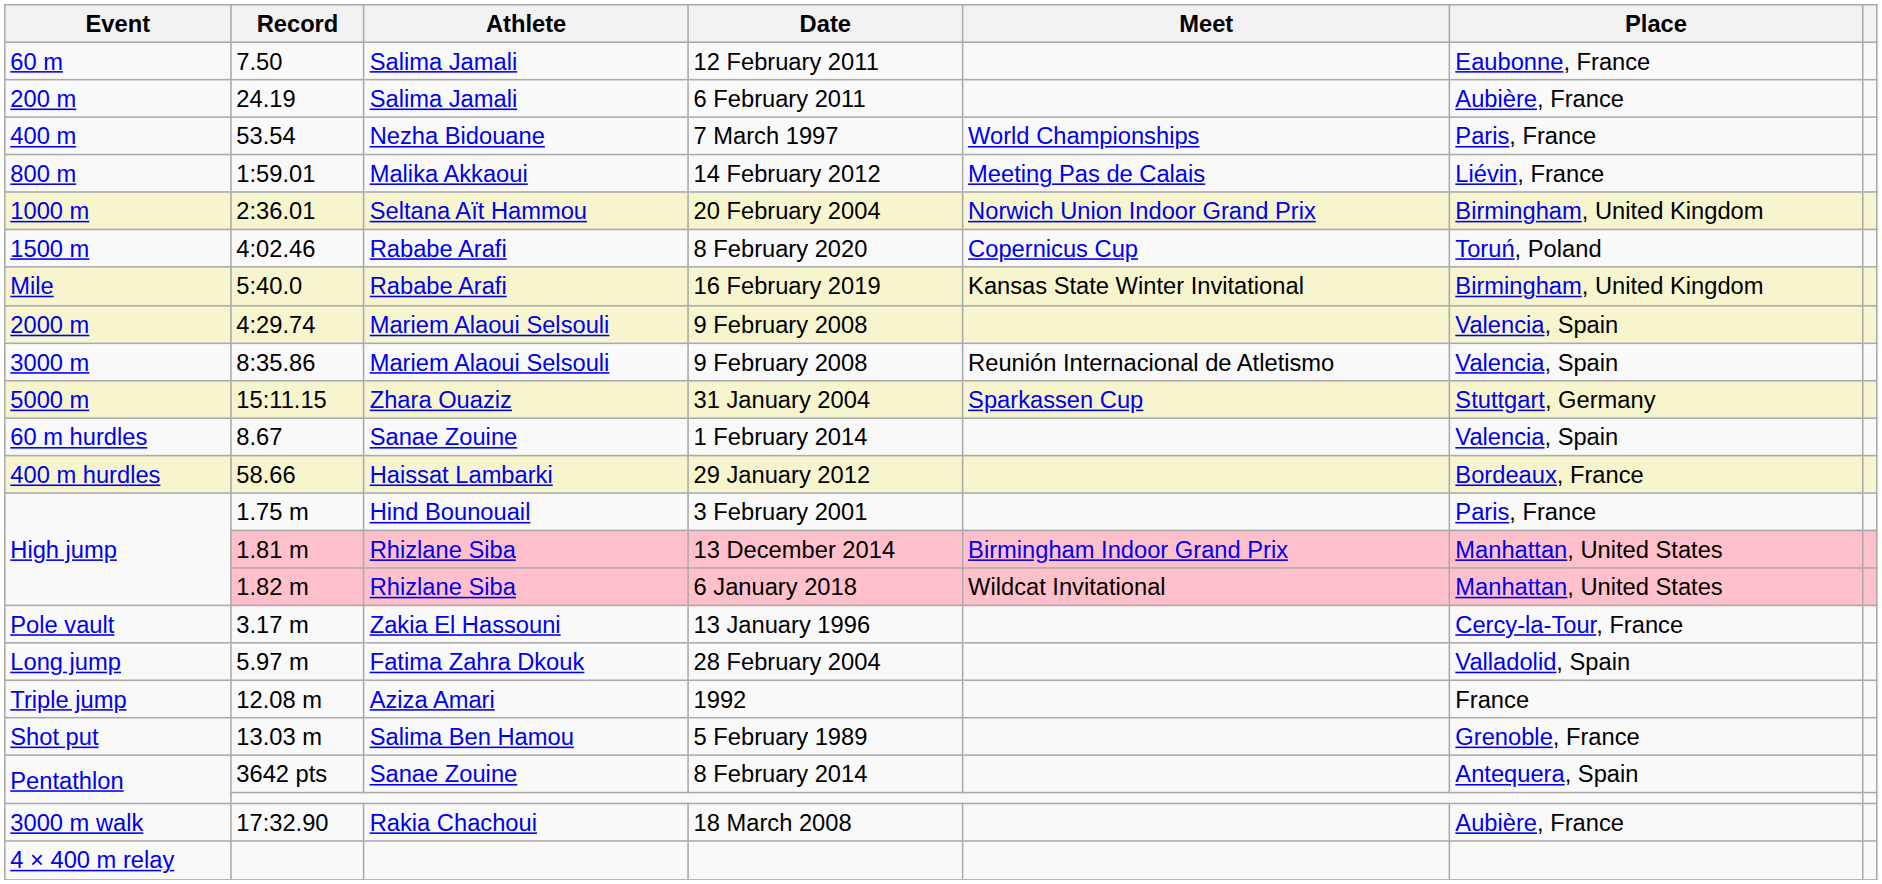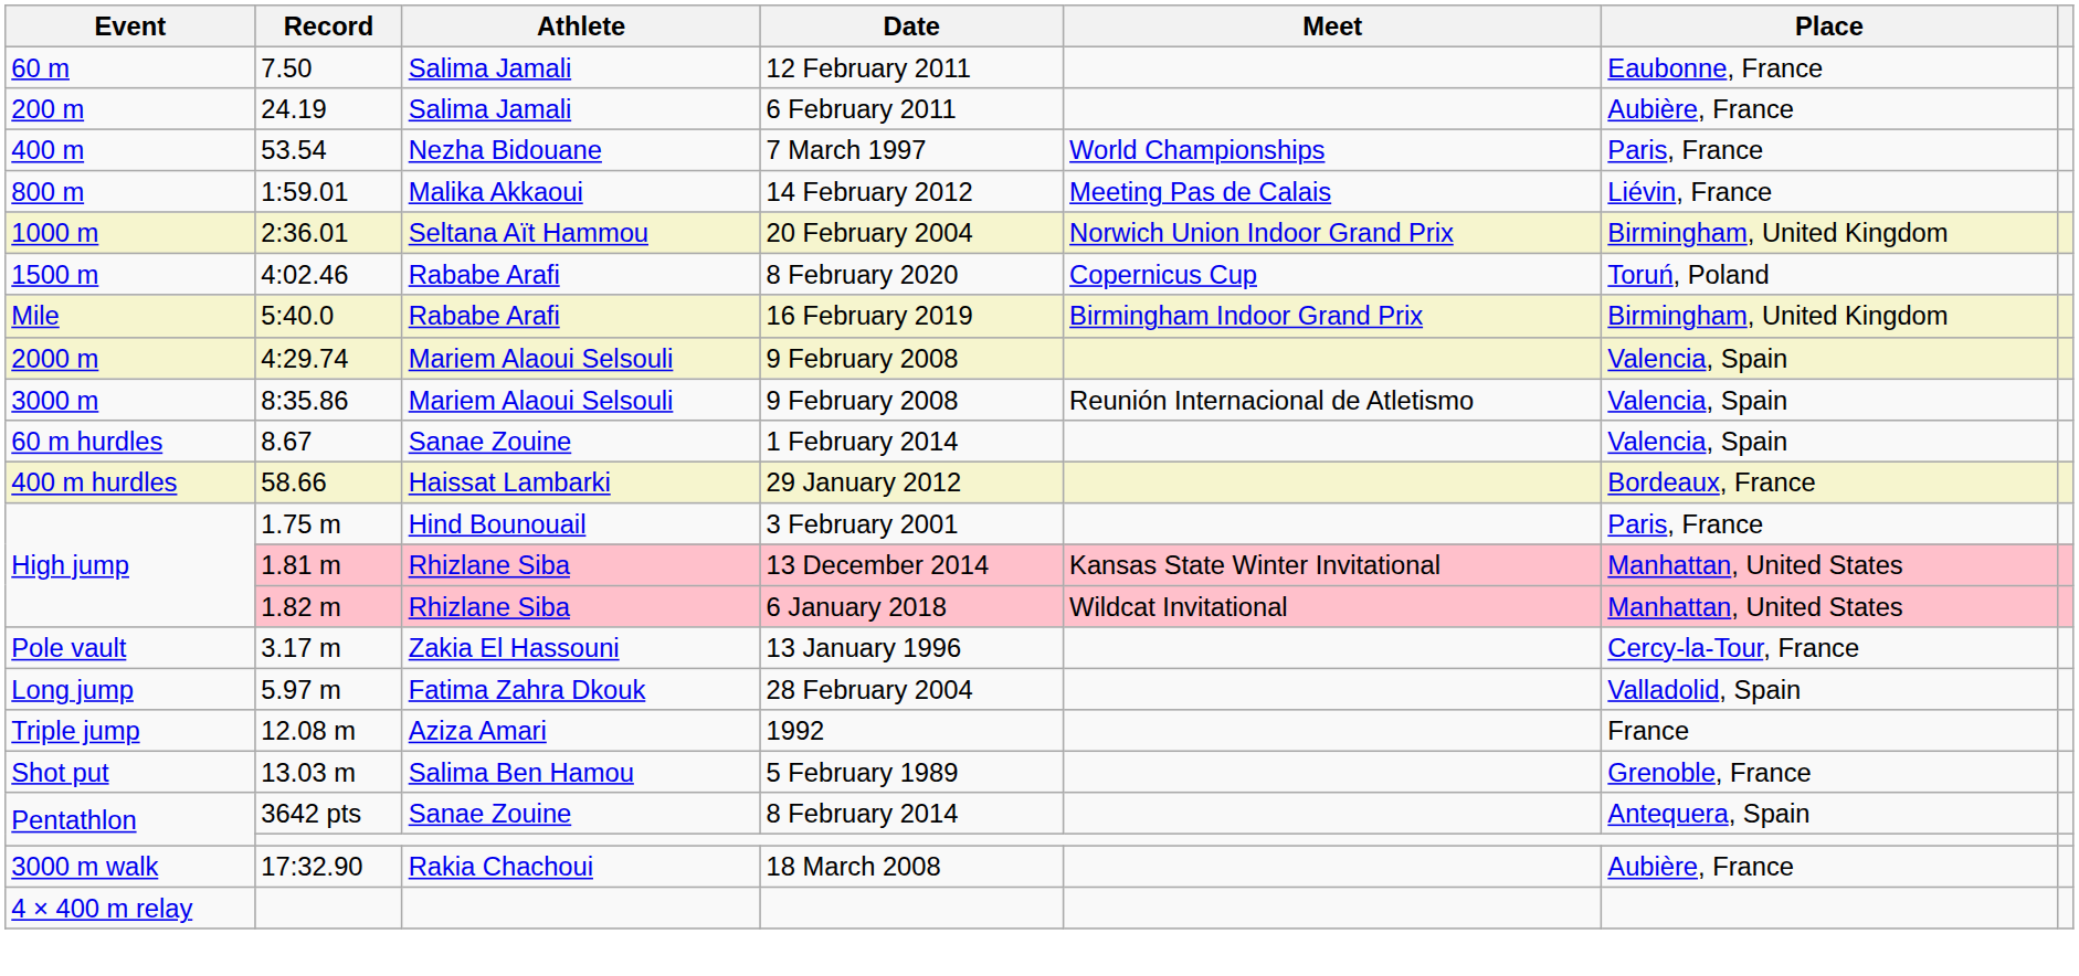 <table class="wikitable" style="font-size:95%; width: 95%;">
 <tr>
 <th>Event</th>
 <th>Record</th>
 <th>Athlete</th>
 <th>Date</th>
 <th>Meet</th>
 <th>Place</th>
 <th></th>
 </tr>
 <tr>
 <td><a href='#'>60 m</a></td>
 <td>7.50</td>
 <td><a href='#'>Salima Jamali</a></td>
 <td>12 February 2011</td>
 <td></td>
 <td><a href='#'>Eaubonne</a>, France</td>
 <td></td>
 </tr>
 <tr>
 <td><a href='#'>200 m</a></td>
 <td>24.19</td>
 <td><a href='#'>Salima Jamali</a></td>
 <td>6 February 2011</td>
 <td></td>
 <td><a href='#'>Aubière</a>, France</td>
 </tr>
 <tr>
 <td><a href='#'>400 m</a></td>
 <td>53.54</td>
 <td><a href='#'>Nezha Bidouane</a></td>
 <td>7 March 1997</td>
 <td><a href='#'>World Championships</a></td>
 <td><a href='#'>Paris</a>, France</td>
 <td></td>
 </tr>
 <tr>
 <td><a href='#'>800 m</a></td>
 <td>1:59.01</td>
 <td><a href='#'>Malika Akkaoui</a></td>
 <td>14 February 2012</td>
 <td><a href='#'>Meeting Pas de Calais</a></td>
 <td><a href='#'>Liévin</a>, France</td>
 <td></td>
 </tr>
 <tr style="background:#f6F5CE;">
 <td><a href='#'>1000 m</a></td>
 <td>2:36.01</td>
 <td><a href='#'>Seltana Aït Hammou</a></td>
 <td>20 February 2004</td>
 <td><a href='#'>Norwich Union Indoor Grand Prix</a></td>
 <td><a href='#'>Birmingham</a>, United Kingdom</td>
 <td></td>
 </tr>
 <tr>
 <td><a href='#'>1500 m</a></td>
 <td>4:02.46</td>
 <td><a href='#'>Rababe Arafi</a></td>
 <td>8 February 2020</td>
 <td><a href='#'>Copernicus Cup</a></td>
 <td><a href='#'>Toruń</a>, Poland</td>
 <td></td>
 </tr>
 <tr style="background:#f6F5CE;">
 <td><a href='#'>Mile</a></td>
 <td>5:40.0</td>
 <td><a href='#'>Rababe Arafi</a></td>
 <td>16 February 2019</td>
-<td>Kansas State Winter Invitational</td>
+<td><a href='#'>Birmingham Indoor Grand Prix</a></td>
 <td><a href='#'>Birmingham</a>, United Kingdom</td>
 <td></td>
 </tr>
 <tr style="background:#f6F5CE;">
 <td><a href='#'>2000 m</a></td>
 <td>4:29.74</td>
 <td><a href='#'>Mariem Alaoui Selsouli</a></td>
 <td>9 February 2008</td>
 <td></td>
 <td><a href='#'>Valencia</a>, Spain</td>
 <td></td>
 </tr>
 <tr>
 <td><a href='#'>3000 m</a></td>
 <td>8:35.86</td>
 <td><a href='#'>Mariem Alaoui Selsouli</a></td>
 <td>9 February 2008</td>
 <td>Reunión Internacional de Atletismo</td>
 <td><a href='#'>Valencia</a>, Spain</td>
-<td></td>
-</tr>
-<tr style="background:#f6F5CE;">
-<td><a href='#'>5000 m</a></td>
-<td>15:11.15</td>
-<td><a href='#'>Zhara Ouaziz</a></td>
-<td>31 January 2004</td>
-<td><a href='#'>Sparkassen Cup</a></td>
-<td><a href='#'>Stuttgart</a>, Germany</td>
 <td></td>
 </tr>
 <tr>
 <td><a href='#'>60 m hurdles</a></td>
 <td>8.67</td>
 <td><a href='#'>Sanae Zouine</a></td>
 <td>1 February 2014</td>
 <td></td>
 <td><a href='#'>Valencia</a>, Spain</td>
 <td></td>
 </tr>
 <tr style="background:#f6F5CE;">
 <td><a href='#'>400 m hurdles</a></td>
 <td>58.66</td>
 <td><a href='#'>Haissat Lambarki</a></td>
 <td>29 January 2012</td>
 <td></td>
 <td><a href='#'>Bordeaux</a>, France</td>
 <td></td>
 </tr>
 <tr>
 <td rowspan=3><a href='#'>High jump</a></td>
 <td>1.75 m</td>
 <td><a href='#'>Hind Bounouail</a></td>
 <td>3 February 2001</td>
 <td></td>
 <td><a href='#'>Paris</a>, France</td>
 <td></td>
 </tr>
 <tr style="background:pink">
 <td>1.81 m</td>
 <td><a href='#'>Rhizlane Siba</a></td>
 <td>13 December 2014</td>
-<td><a href='#'>Birmingham Indoor Grand Prix</a></td>
+<td>Kansas State Winter Invitational</td>
 <td><a href='#'>Manhattan</a>, United States</td>
 <td></td>
 </tr>
 <tr style="background:pink">
 <td>1.82 m</td>
 <td><a href='#'>Rhizlane Siba</a></td>
 <td>6 January 2018</td>
 <td>Wildcat Invitational</td>
 <td><a href='#'>Manhattan</a>, United States</td>
 <td></td>
 </tr>
 <tr>
 <td><a href='#'>Pole vault</a></td>
 <td>3.17 m</td>
 <td><a href='#'>Zakia El Hassouni</a></td>
 <td>13 January 1996</td>
 <td></td>
 <td><a href='#'>Cercy-la-Tour</a>, France</td>
 <td></td>
 </tr>
 <tr>
 <td><a href='#'>Long jump</a></td>
 <td>5.97 m</td>
 <td><a href='#'>Fatima Zahra Dkouk</a></td>
 <td>28 February 2004</td>
 <td></td>
 <td><a href='#'>Valladolid</a>, Spain</td>
 <td></td>
 </tr>
 <tr>
 <td><a href='#'>Triple jump</a></td>
 <td>12.08 m</td>
 <td><a href='#'>Aziza Amari</a></td>
 <td>1992</td>
 <td></td>
 <td>France</td>
 <td></td>
 </tr>
 <tr>
 <td><a href='#'>Shot put</a></td>
 <td>13.03 m</td>
 <td><a href='#'>Salima Ben Hamou</a></td>
 <td>5 February 1989</td>
 <td></td>
 <td><a href='#'>Grenoble</a>, France</td>
 <td></td>
 </tr>
 <tr>
 <td rowspan=2><a href='#'>Pentathlon</a></td>
 <td>3642 pts</td>
 <td><a href='#'>Sanae Zouine</a></td>
 <td>8 February 2014</td>
 <td></td>
 <td><a href='#'>Antequera</a>, Spain</td>
 <td></td>
 </tr>
 <tr>
 <td colspan=5></td>
 <td></td>
 </tr>
 <tr>
 <td><a href='#'>3000 m walk</a></td>
 <td>17:32.90</td>
 <td><a href='#'>Rakia Chachoui</a></td>
 <td>18 March 2008</td>
 <td></td>
 <td><a href='#'>Aubière</a>, France</td>
 <td></td>
 </tr>
 <tr>
 <td><a href='#'>4 × 400 m relay</a></td>
 <td></td>
 <td></td>
 <td></td>
 <td></td>
 <td></td>
 <td></td>
 </tr>
 </table>
